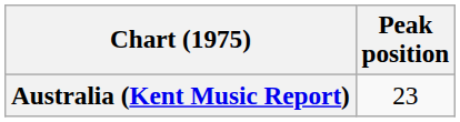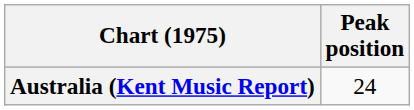 <table class="wikitable plainrowheaders" style="text-align:center">
 <tr>
 <th>Chart (1975)</th>
 <th>Peak<br>position</th>
 </tr>
 <tr>
 <th scope="row">Australia (<a href='#'>Kent Music Report</a>)</th>
-<td>23</td>
+<td>24</td>
 </tr>
 </table>
